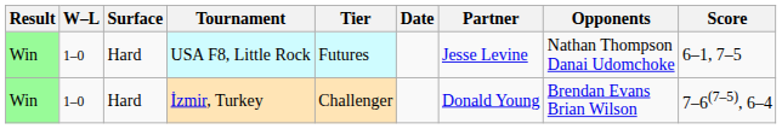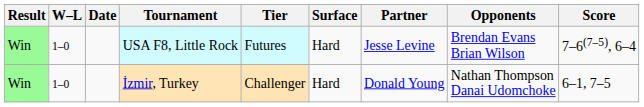 <table class="sortable wikitable">
 <tr>
 <th>Result</th>
 <th class="unsortable">W–L</th>
-<th>Surface</th>
+<th>Date</th>
 <th>Tournament</th>
 <th>Tier</th>
-<th>Date</th>
+<th>Surface</th>
 <th>Partner</th>
 <th>Opponents</th>
 <th class="unsortable">Score</th>
 </tr>
 <tr>
 <td bgcolor=98FB98>Win</td>
 <td><small>1–0</small></td>
-<td>Hard</td>
+<td></td>
 <td style="background:#cffcff;">USA F8, Little Rock</td>
 <td style="background:#cffcff;">Futures</td>
-<td></td>
+<td>Hard</td>
 <td> <a href='#'>Jesse Levine</a></td>
-<td> Nathan Thompson<br> <a href='#'>Danai Udomchoke</a></td>
-<td>6–1, 7–5</td>
+<td> <a href='#'>Brendan Evans</a><br> <a href='#'>Brian Wilson</a></td>
+<td>7–6<sup>(7–5)</sup>, 6–4</td>
 </tr>
 <tr>
 <td bgcolor=98FB98>Win</td>
 <td><small>1–0</small></td>
-<td>Hard</td>
+<td></td>
 <td style="background:moccasin;"><a href='#'>İzmir</a>, Turkey</td>
 <td style="background:moccasin;">Challenger</td>
-<td></td>
+<td>Hard</td>
 <td> <a href='#'>Donald Young</a></td>
-<td> <a href='#'>Brendan Evans</a><br> <a href='#'>Brian Wilson</a></td>
-<td>7–6<sup>(7–5)</sup>, 6–4</td>
+<td> Nathan Thompson<br> <a href='#'>Danai Udomchoke</a></td>
+<td>6–1, 7–5</td>
 </tr>
 </table>
